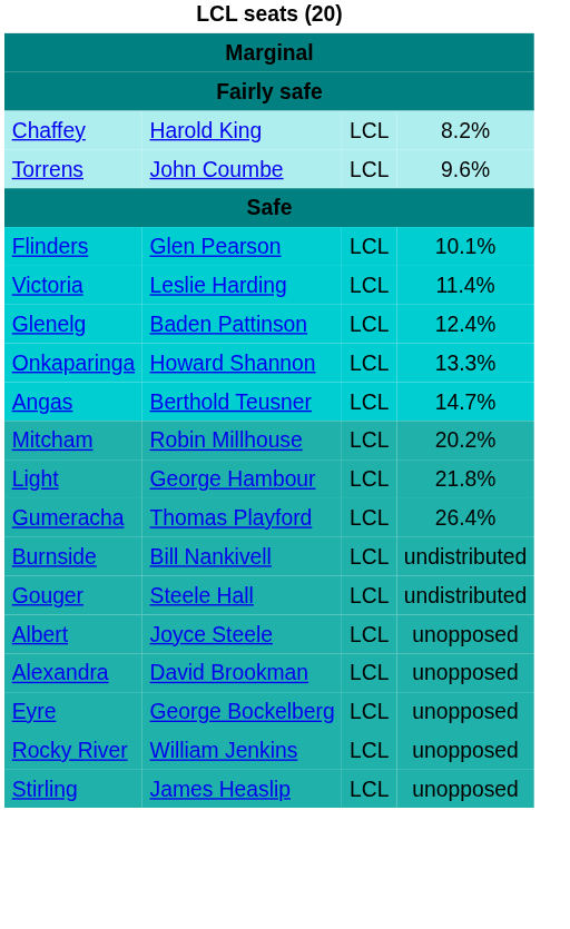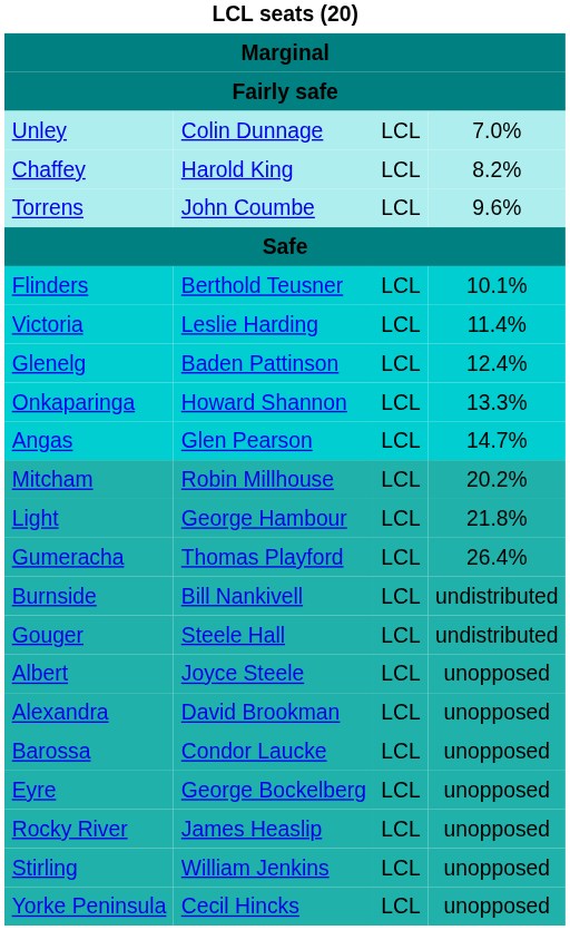 <table class="toccolours" cellpadding="5" cellspacing="0" style="float:left; margin-right:.5em; margin-top:.4em; font-size:90%;">
 <tr>
 <td COLSPAN=4 align="center"><strong>LCL seats (20)</strong></td>
 </tr>
 <tr>
 <td COLSPAN=4 align="center" bgcolor="Teal"><span><strong>Marginal</strong></span></td>
 </tr>
 <tr>
 <td COLSPAN=4 align="center" bgcolor="Teal"><span><strong>Fairly safe</strong></span></td>
+</tr>
+<tr>
+<td align="left" bgcolor="AFEEEE"><a href='#'>Unley</a></td>
+<td align="left" bgcolor="AFEEEE"><a href='#'>Colin Dunnage</a></td>
+<td align="left" bgcolor="AFEEEE">LCL</td>
+<td align="center" bgcolor="AFEEEE">7.0%</td>
 </tr>
 <tr>
 <td align="left" bgcolor="AFEEEE"><a href='#'>Chaffey</a></td>
 <td align="left" bgcolor="AFEEEE"><a href='#'>Harold King</a></td>
 <td align="left" bgcolor="AFEEEE">LCL</td>
 <td align="center" bgcolor="AFEEEE">8.2%</td>
 </tr>
 <tr>
 <td align="left" bgcolor="AFEEEE"><a href='#'>Torrens</a></td>
 <td align="left" bgcolor="AFEEEE"><a href='#'>John Coumbe</a></td>
 <td align="left" bgcolor="AFEEEE">LCL</td>
 <td align="center" bgcolor="AFEEEE">9.6%</td>
 </tr>
 <tr>
 <td COLSPAN=4 align="center" bgcolor="Teal"><span><strong>Safe</strong></span></td>
 </tr>
 <tr>
 <td align="left" bgcolor="00CED1"><a href='#'>Flinders</a></td>
-<td align="left" bgcolor="00CED1"><a href='#'>Glen Pearson</a></td>
+<td align="left" bgcolor="00CED1"><a href='#'>Berthold Teusner</a></td>
 <td align="left" bgcolor="00CED1">LCL</td>
 <td align="center" bgcolor="00CED1">10.1%</td>
 </tr>
 <tr>
 <td align="left" bgcolor="00CED1"><a href='#'>Victoria</a></td>
 <td align="left" bgcolor="00CED1"><a href='#'>Leslie Harding</a></td>
 <td align="left" bgcolor="00CED1">LCL</td>
 <td align="center" bgcolor="00CED1">11.4%</td>
 </tr>
 <tr>
 <td align="left" bgcolor="00CED1"><a href='#'>Glenelg</a></td>
 <td align="left" bgcolor="00CED1"><a href='#'>Baden Pattinson</a></td>
 <td align="left" bgcolor="00CED1">LCL</td>
 <td align="center" bgcolor="00CED1">12.4%</td>
 </tr>
 <tr>
 <td align="left" bgcolor="00CED1"><a href='#'>Onkaparinga</a></td>
 <td align="left" bgcolor="00CED1"><a href='#'>Howard Shannon</a></td>
 <td align="left" bgcolor="00CED1">LCL</td>
 <td align="center" bgcolor="00CED1">13.3%</td>
 </tr>
 <tr>
 <td align="left" bgcolor="00CED1"><a href='#'>Angas</a></td>
-<td align="left" bgcolor="00CED1"><a href='#'>Berthold Teusner</a></td>
+<td align="left" bgcolor="00CED1"><a href='#'>Glen Pearson</a></td>
 <td align="left" bgcolor="00CED1">LCL</td>
 <td align="center" bgcolor="00CED1">14.7%</td>
 </tr>
 <tr>
 <td align="left" bgcolor="20B2AA"><a href='#'>Mitcham</a></td>
 <td align="left" bgcolor="20B2AA"><a href='#'>Robin Millhouse</a></td>
 <td align="left" bgcolor="20B2AA">LCL</td>
 <td align="center" bgcolor="20B2AA">20.2%</td>
 </tr>
 <tr>
 <td align="left" bgcolor="20B2AA"><a href='#'>Light</a></td>
 <td align="left" bgcolor="20B2AA"><a href='#'>George Hambour</a></td>
 <td align="left" bgcolor="20B2AA">LCL</td>
 <td align="center" bgcolor="20B2AA">21.8%</td>
 </tr>
 <tr>
 <td align="left" bgcolor="20B2AA"><a href='#'>Gumeracha</a></td>
 <td align="left" bgcolor="20B2AA"><a href='#'>Thomas Playford</a></td>
 <td align="left" bgcolor="20B2AA">LCL</td>
 <td align="center" bgcolor="20B2AA">26.4%</td>
 </tr>
 <tr>
 <td align="left" bgcolor="20B2AA"><a href='#'>Burnside</a></td>
 <td align="left" bgcolor="20B2AA"><a href='#'>Bill Nankivell</a></td>
 <td align="left" bgcolor="20B2AA">LCL</td>
 <td align="center" bgcolor="20B2AA">undistributed</td>
 </tr>
 <tr>
 <td align="left" bgcolor="20B2AA"><a href='#'>Gouger</a></td>
 <td align="left" bgcolor="20B2AA"><a href='#'>Steele Hall</a></td>
 <td align="left" bgcolor="20B2AA">LCL</td>
 <td align="center" bgcolor="20B2AA">undistributed</td>
 </tr>
 <tr>
 <td align="left" bgcolor="20B2AA"><a href='#'>Albert</a></td>
 <td align="left" bgcolor="20B2AA"><a href='#'>Joyce Steele</a></td>
 <td align="left" bgcolor="20B2AA">LCL</td>
 <td align="center" bgcolor="20B2AA">unopposed</td>
 </tr>
 <tr>
 <td align="left" bgcolor="20B2AA"><a href='#'>Alexandra</a></td>
 <td align="left" bgcolor="20B2AA"><a href='#'>David Brookman</a></td>
 <td align="left" bgcolor="20B2AA">LCL</td>
 <td align="center" bgcolor="20B2AA">unopposed</td>
 </tr>
 <tr>
+<td align="left" bgcolor="20B2AA"><a href='#'>Barossa</a></td>
+<td align="left" bgcolor="20B2AA"><a href='#'>Condor Laucke</a></td>
+<td align="left" bgcolor="20B2AA">LCL</td>
+<td align="center" bgcolor="20B2AA">unopposed</td>
+</tr>
+<tr>
 <td align="left" bgcolor="20B2AA"><a href='#'>Eyre</a></td>
 <td align="left" bgcolor="20B2AA"><a href='#'>George Bockelberg</a></td>
 <td align="left" bgcolor="20B2AA">LCL</td>
 <td align="center" bgcolor="20B2AA">unopposed</td>
 </tr>
 <tr>
 <td align="left" bgcolor="20B2AA"><a href='#'>Rocky River</a></td>
+<td align="left" bgcolor="20B2AA"><a href='#'>James Heaslip</a></td>
+<td align="left" bgcolor="20B2AA">LCL</td>
+<td align="center" bgcolor="20B2AA">unopposed</td>
+</tr>
+<tr>
+<td align="left" bgcolor="20B2AA"><a href='#'>Stirling</a></td>
 <td align="left" bgcolor="20B2AA"><a href='#'>William Jenkins</a></td>
 <td align="left" bgcolor="20B2AA">LCL</td>
 <td align="center" bgcolor="20B2AA">unopposed</td>
 </tr>
 <tr>
-<td align="left" bgcolor="20B2AA"><a href='#'>Stirling</a></td>
-<td align="left" bgcolor="20B2AA"><a href='#'>James Heaslip</a></td>
+<td align="left" bgcolor="20B2AA"><a href='#'>Yorke Peninsula</a></td>
+<td align="left" bgcolor="20B2AA"><a href='#'>Cecil Hincks</a></td>
 <td align="left" bgcolor="20B2AA">LCL</td>
 <td align="center" bgcolor="20B2AA">unopposed</td>
 </tr>
 <tr>
 </tr>
 </table>
